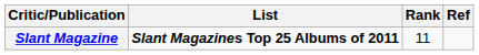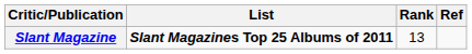 <table class="wikitable plainrowheaders">
 <tr>
 <th>Critic/Publication</th>
 <th>List</th>
 <th>Rank</th>
 <th>Ref</th>
 </tr>
 <tr>
 <th scope="row"><em><a href='#'>Slant Magazine</a></em></th>
 <td><strong><em>Slant Magazine</em>s Top 25 Albums of 2011</strong></td>
-<td style="text-align:center;">11</td>
+<td style="text-align:center;">13</td>
 <td style="text-align:center;"></td>
 </tr>
 </table>
